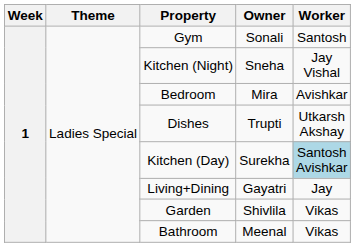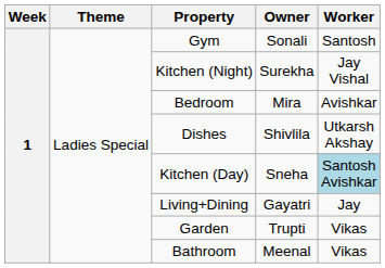 <table class="wikitable" style="text-align:center; font-size:90%; ">
 <tr>
 <th>Week</th>
 <th>Theme</th>
 <th>Property</th>
 <th>Owner</th>
 <th>Worker</th>
 </tr>
 <tr>
 <th rowspan=8>1</th>
 <td rowspan=8>Ladies Special</td>
 <td>Gym</td>
 <td>Sonali</td>
 <td>Santosh</td>
 </tr>
 <tr>
 <td>Kitchen (Night)</td>
-<td>Sneha</td>
+<td>Surekha</td>
 <td>Jay<br>Vishal</td>
 </tr>
 <tr>
 <td>Bedroom</td>
 <td>Mira</td>
 <td>Avishkar</td>
 </tr>
 <tr>
 <td>Dishes</td>
-<td>Trupti</td>
+<td>Shivlila</td>
 <td>Utkarsh<br>Akshay</td>
 </tr>
 <tr>
 <td>Kitchen (Day)</td>
-<td>Surekha</td>
+<td>Sneha</td>
 <td style="background: lightblue;">Santosh<br>Avishkar</td>
 </tr>
 <tr>
 <td>Living+Dining</td>
 <td>Gayatri</td>
 <td>Jay</td>
 </tr>
 <tr>
 <td>Garden</td>
-<td>Shivlila</td>
+<td>Trupti</td>
 <td>Vikas</td>
 </tr>
 <tr>
 <td>Bathroom</td>
 <td>Meenal</td>
 <td>Vikas</td>
 </tr>
 </table>
